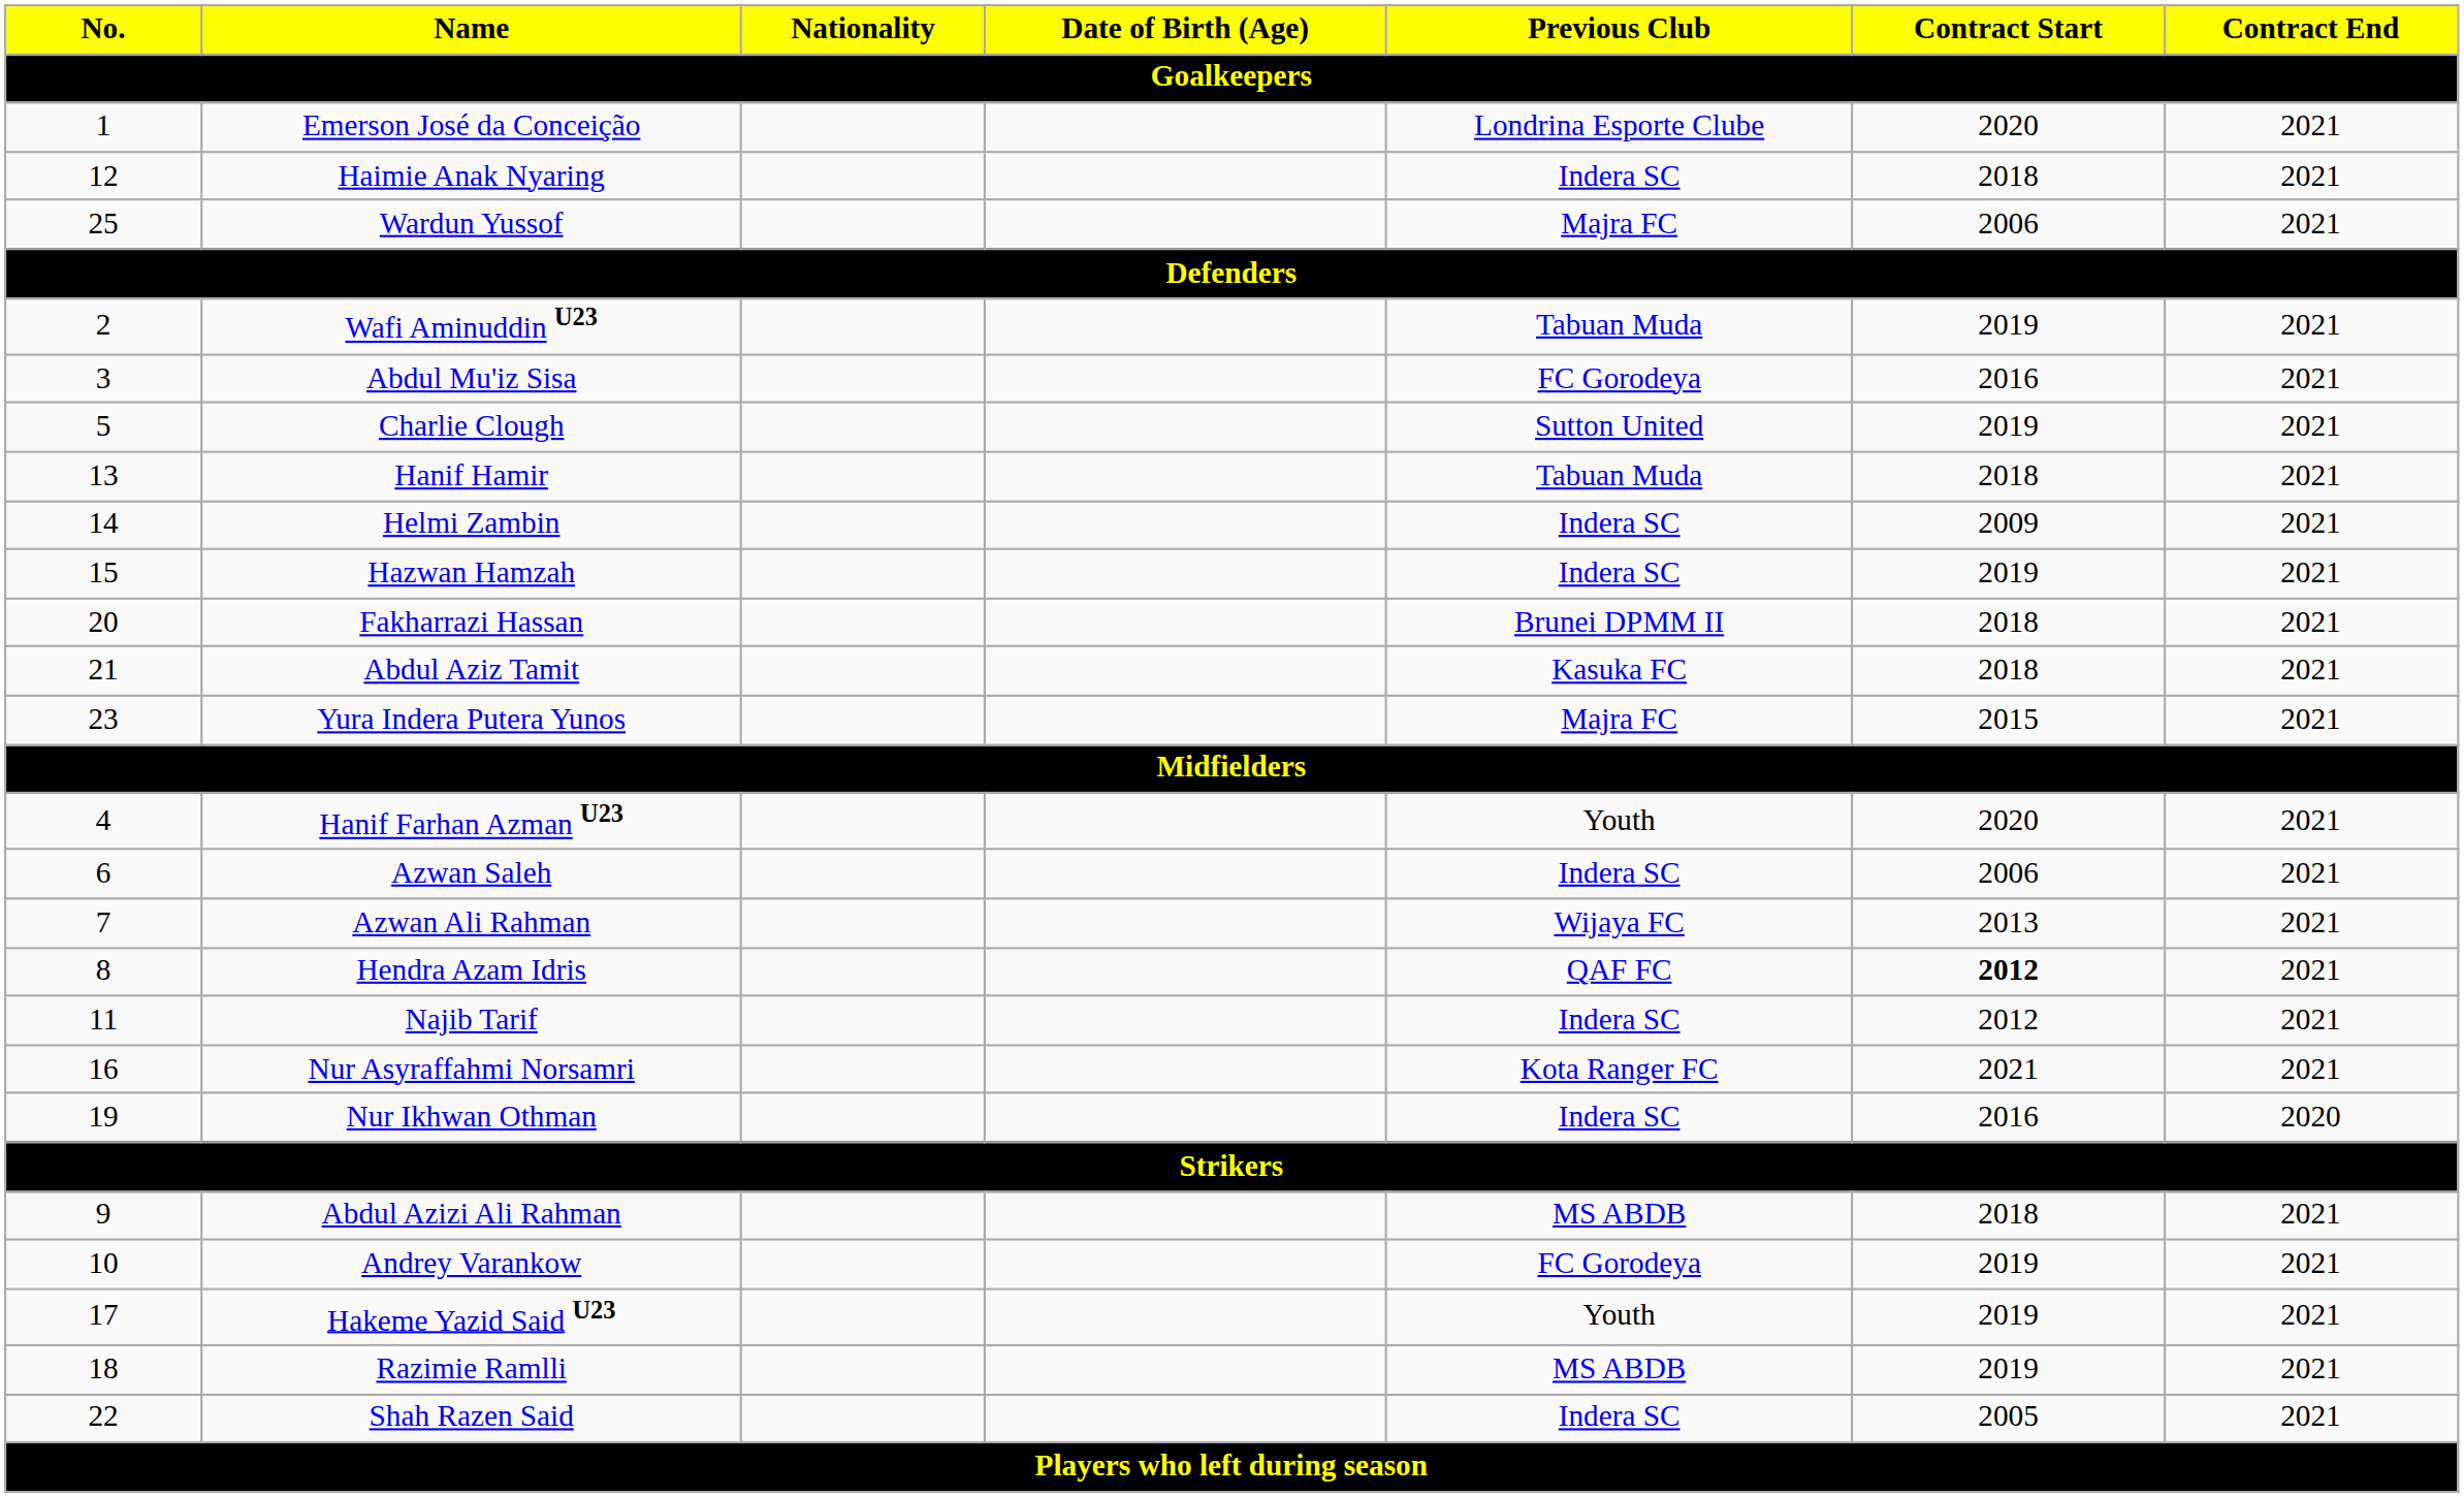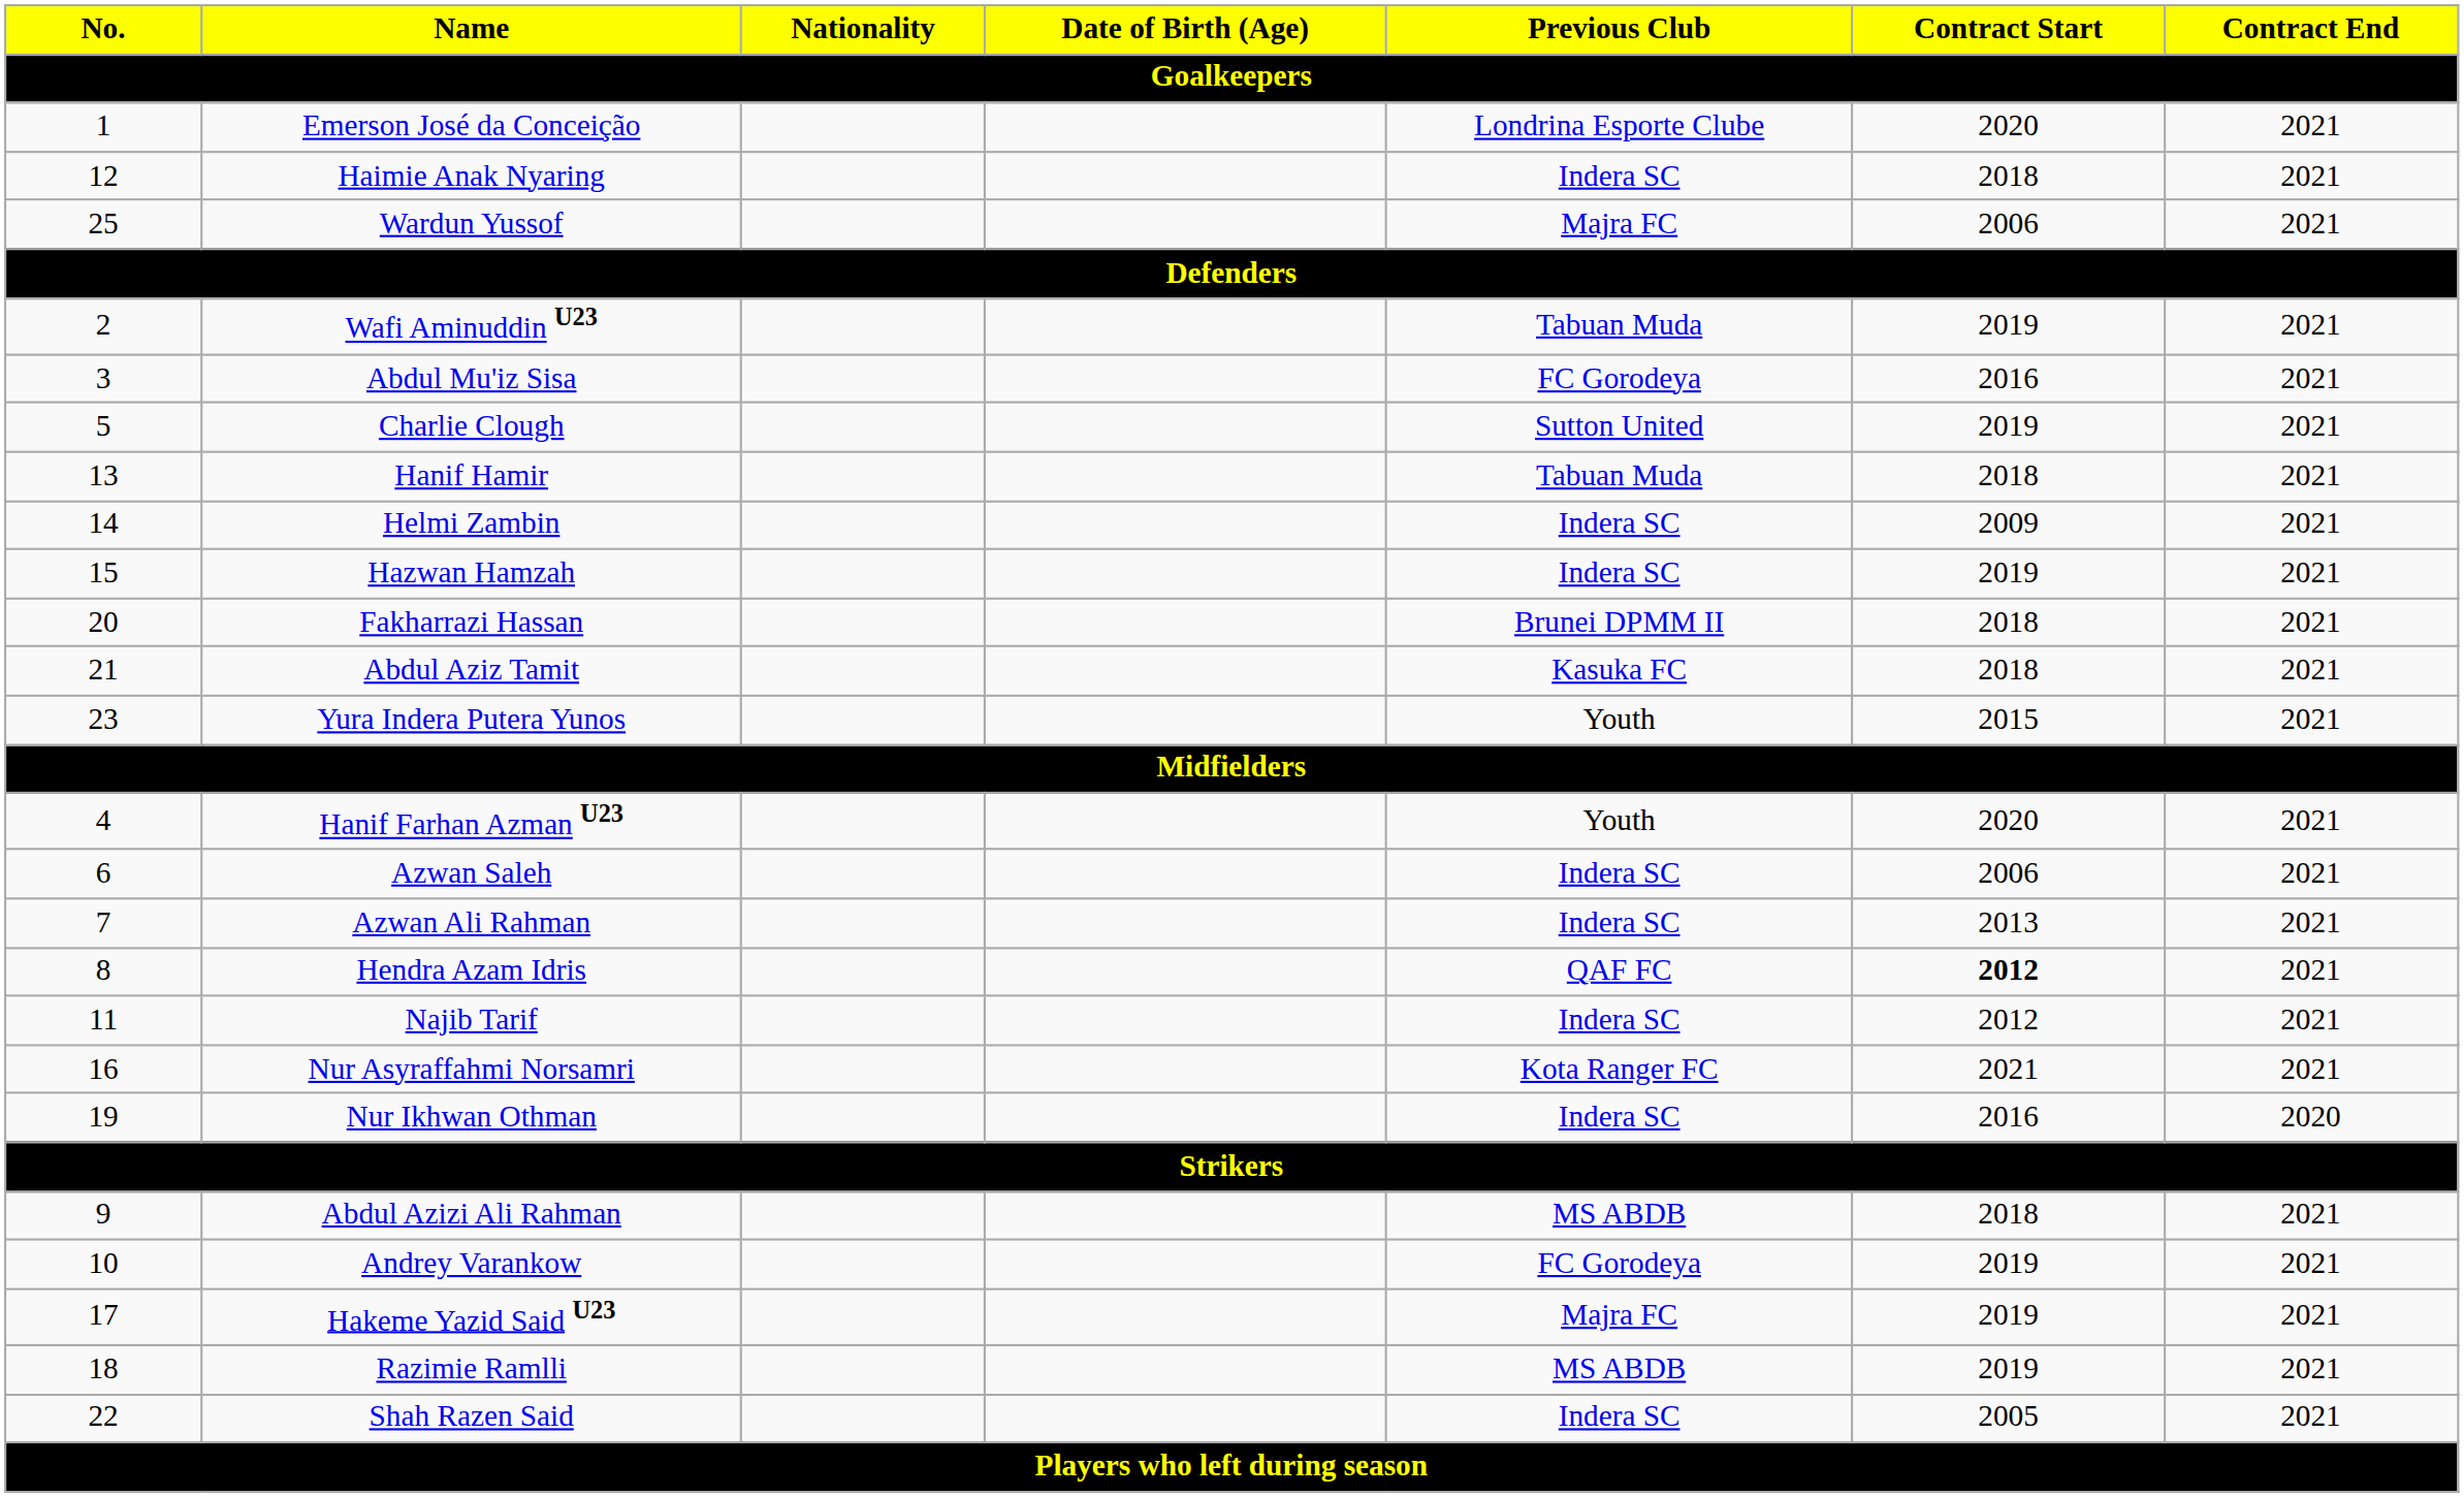 <table class="wikitable" style="text-align:center; font-size:14px; width:90%;">
 <tr>
 <th style="background:#FDFF00; color:black; text-align:center; width:8%">No.</th>
 <th style="background:#FDFF00; color:black; text-align:center;">Name</th>
 <th style="background:#FDFF00; color:black; text-align:center;">Nationality</th>
 <th style="background:#FDFF00; color:black; text-align:center;">Date of Birth (Age)</th>
 <th style="background:#FDFF00; color:black; text-align:center;">Previous Club</th>
 <th style="background:#FDFF00; color:black; text-align:center;">Contract Start</th>
 <th style="background:#FDFF00; color:black; text-align:center;">Contract End</th>
 </tr>
 <tr>
 <th colspan="8" style="background:black; color:yellow; text-align:center">Goalkeepers</th>
 </tr>
 <tr>
 <td>1</td>
 <td><a href='#'>Emerson José da Conceição</a></td>
 <td></td>
 <td></td>
 <td> <a href='#'>Londrina Esporte Clube</a></td>
 <td>2020</td>
 <td>2021</td>
 </tr>
 <tr>
 <td>12</td>
 <td><a href='#'>Haimie Anak Nyaring</a></td>
 <td></td>
 <td></td>
 <td> <a href='#'>Indera SC</a></td>
 <td>2018</td>
 <td>2021</td>
 </tr>
 <tr>
 <td>25</td>
 <td><a href='#'>Wardun Yussof</a></td>
 <td></td>
 <td></td>
 <td> <a href='#'>Majra FC</a></td>
 <td>2006</td>
 <td>2021</td>
 </tr>
 <tr>
 <th colspan="8" style="background:black; color:yellow; text-align:center">Defenders</th>
 </tr>
 <tr>
 <td>2</td>
 <td><a href='#'>Wafi Aminuddin</a> <sup><strong>U23</strong></sup></td>
 <td></td>
 <td></td>
 <td> <a href='#'>Tabuan Muda</a></td>
 <td>2019</td>
 <td>2021</td>
 </tr>
 <tr>
 <td>3</td>
 <td><a href='#'>Abdul Mu'iz Sisa</a></td>
 <td></td>
 <td></td>
 <td> <a href='#'>FC Gorodeya</a></td>
 <td>2016</td>
 <td>2021</td>
 </tr>
 <tr>
 <td>5</td>
 <td><a href='#'>Charlie Clough</a></td>
 <td></td>
 <td></td>
 <td> <a href='#'>Sutton United</a></td>
 <td>2019</td>
 <td>2021</td>
 </tr>
 <tr>
 <td>13</td>
 <td><a href='#'>Hanif Hamir</a></td>
 <td></td>
 <td></td>
 <td> <a href='#'>Tabuan Muda</a></td>
 <td>2018</td>
 <td>2021</td>
 </tr>
 <tr>
 <td>14</td>
 <td><a href='#'>Helmi Zambin</a></td>
 <td></td>
 <td></td>
 <td> <a href='#'>Indera SC</a></td>
 <td>2009</td>
 <td>2021</td>
 </tr>
 <tr>
 <td>15</td>
 <td><a href='#'>Hazwan Hamzah</a></td>
 <td></td>
 <td></td>
 <td> <a href='#'>Indera SC</a></td>
 <td>2019</td>
 <td>2021</td>
 </tr>
 <tr>
 <td>20</td>
 <td><a href='#'>Fakharrazi Hassan</a></td>
 <td></td>
 <td></td>
 <td> <a href='#'>Brunei DPMM II</a></td>
 <td>2018</td>
 <td>2021</td>
 </tr>
 <tr>
 <td>21</td>
 <td><a href='#'>Abdul Aziz Tamit</a></td>
 <td></td>
 <td></td>
 <td> <a href='#'>Kasuka FC</a></td>
 <td>2018</td>
 <td>2021</td>
 </tr>
 <tr>
 <td>23</td>
 <td><a href='#'>Yura Indera Putera Yunos</a></td>
 <td></td>
 <td></td>
-<td> <a href='#'>Majra FC</a></td>
+<td>Youth</td>
 <td>2015</td>
 <td>2021</td>
 </tr>
 <tr>
 <th colspan="8" style="background:black; color:yellow; text-align:center">Midfielders</th>
 </tr>
 <tr>
 <td>4</td>
 <td><a href='#'>Hanif Farhan Azman</a> <sup><strong>U23</strong></sup></td>
 <td></td>
 <td></td>
 <td>Youth</td>
 <td>2020</td>
 <td>2021</td>
 </tr>
 <tr>
 <td>6</td>
 <td><a href='#'>Azwan Saleh</a></td>
 <td></td>
 <td></td>
 <td> <a href='#'>Indera SC</a></td>
 <td>2006</td>
 <td>2021</td>
 </tr>
 <tr>
 <td>7</td>
 <td><a href='#'>Azwan Ali Rahman</a></td>
 <td></td>
 <td></td>
-<td> <a href='#'>Wijaya FC</a></td>
+<td> <a href='#'>Indera SC</a></td>
 <td>2013</td>
 <td>2021</td>
 </tr>
 <tr>
 <td>8</td>
 <td><a href='#'>Hendra Azam Idris</a></td>
 <td></td>
 <td></td>
 <td> <a href='#'>QAF FC</a></td>
 <td><strong>2012</strong></td>
 <td>2021</td>
 </tr>
 <tr>
 <td>11</td>
 <td><a href='#'>Najib Tarif</a></td>
 <td></td>
 <td></td>
 <td> <a href='#'>Indera SC</a></td>
 <td>2012</td>
 <td>2021</td>
 </tr>
 <tr>
 <td>16</td>
 <td><a href='#'>Nur Asyraffahmi Norsamri</a></td>
 <td></td>
 <td></td>
 <td> <a href='#'>Kota Ranger FC</a></td>
 <td>2021</td>
 <td>2021</td>
 </tr>
 <tr>
 <td>19</td>
 <td><a href='#'>Nur Ikhwan Othman</a></td>
 <td></td>
 <td></td>
 <td> <a href='#'>Indera SC</a></td>
 <td>2016</td>
 <td>2020</td>
 </tr>
 <tr>
 <th colspan="8" style="background:black; color:yellow; text-align:center">Strikers</th>
 </tr>
 <tr>
 <td>9</td>
 <td><a href='#'>Abdul Azizi Ali Rahman</a></td>
 <td></td>
 <td></td>
 <td> <a href='#'>MS ABDB</a></td>
 <td>2018</td>
 <td>2021</td>
 </tr>
 <tr>
 <td>10</td>
 <td><a href='#'>Andrey Varankow</a></td>
 <td></td>
 <td></td>
 <td> <a href='#'>FC Gorodeya</a></td>
 <td>2019</td>
 <td>2021</td>
 </tr>
 <tr>
 <td>17</td>
 <td><a href='#'>Hakeme Yazid Said</a> <sup><strong>U23</strong></sup></td>
 <td></td>
 <td></td>
-<td>Youth</td>
+<td> <a href='#'>Majra FC</a></td>
 <td>2019</td>
 <td>2021</td>
 </tr>
 <tr>
 <td>18</td>
 <td><a href='#'>Razimie Ramlli</a></td>
 <td></td>
 <td></td>
 <td> <a href='#'>MS ABDB</a></td>
 <td>2019</td>
 <td>2021</td>
 </tr>
 <tr>
 <td>22</td>
 <td><a href='#'>Shah Razen Said</a></td>
 <td></td>
 <td></td>
 <td> <a href='#'>Indera SC</a></td>
 <td>2005</td>
 <td>2021</td>
 </tr>
 <tr>
 <th colspan="8" style="background:black; color:yellow; text-align:center">Players who left during season</th>
 </tr>
 <tr>
 </tr>
 </table>
